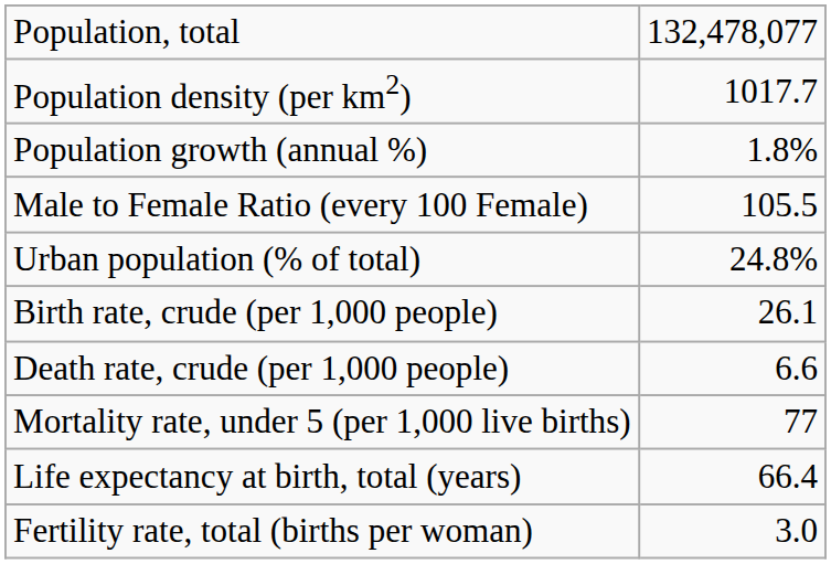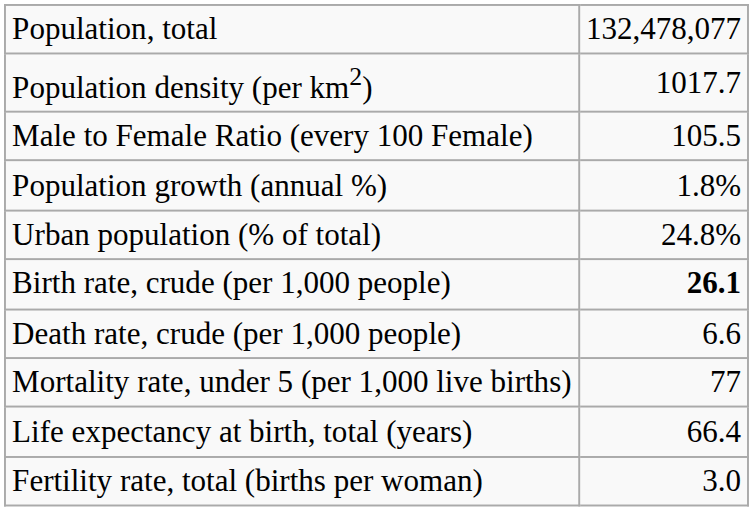 <table class="wikitable">
 <tr>
 <td>Population, total</td>
 <td style="text-align: right;">132,478,077</td>
 </tr>
 <tr>
 <td>Population density (per km<sup>2</sup>)</td>
 <td style="text-align: right;">1017.7</td>
 </tr>
 <tr>
+<td>Male to Female Ratio (every 100 Female)</td>
+<td style="text-align: right;">105.5</td>
+</tr>
+<tr>
 <td>Population growth (annual %)</td>
 <td style="text-align: right;">1.8%</td>
-</tr>
-<tr>
-<td>Male to Female Ratio (every 100 Female)</td>
-<td style="text-align: right;">105.5</td>
 </tr>
 <tr>
 <td>Urban population (% of total)</td>
 <td style="text-align: right;">24.8%</td>
 </tr>
 <tr>
 <td>Birth rate, crude (per 1,000 people)</td>
-<td style="text-align: right;">26.1</td>
+<td style="text-align: right;"><strong>26.1</strong></td>
 </tr>
 <tr>
 <td>Death rate, crude (per 1,000 people)</td>
 <td style="text-align: right;">6.6</td>
 </tr>
 <tr>
 <td>Mortality rate, under 5 (per 1,000 live births)</td>
 <td style="text-align: right;">77</td>
 </tr>
 <tr>
 <td>Life expectancy at birth, total (years)</td>
 <td style="text-align: right;">66.4</td>
 </tr>
 <tr>
 <td>Fertility rate, total (births per woman)</td>
 <td style="text-align: right;">3.0</td>
 </tr>
 </table>
